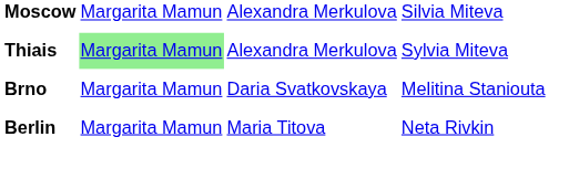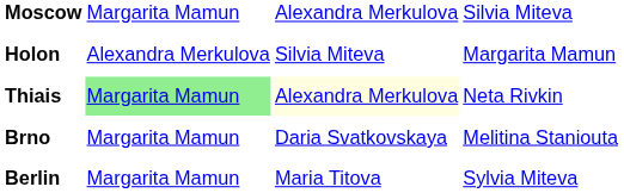 <table>
 <tr>
 <th scope=row style="text-align:left">Moscow</th>
 <td style="height:30px;"> <a href='#'>Margarita Mamun</a></td>
 <td style="height:30px;"> <a href='#'>Alexandra Merkulova</a></td>
 <td style="height:30px;"> <a href='#'>Silvia Miteva</a></td>
 </tr>
 <tr>
+<th scope=row style="text-align:left">Holon</th>
+<td style="height:30px;"> <a href='#'>Alexandra Merkulova</a></td>
+<td style="height:30px;"> <a href='#'>Silvia Miteva</a></td>
+<td style="height:30px;"> <a href='#'>Margarita Mamun</a></td>
+</tr>
+<tr>
 <th scope=row style="text-align:left">Thiais</th>
 <td style="background: lightgreen; height:30px;"> <a href='#'>Margarita Mamun</a></td>
-<td style="height:30px;"> <a href='#'>Alexandra Merkulova</a></td>
-<td style="height:30px;"> <a href='#'>Sylvia Miteva</a></td>
+<td style="background: lightyellow; height:30px;"> <a href='#'>Alexandra Merkulova</a></td>
+<td style="height:30px;"> <a href='#'>Neta Rivkin</a></td>
 </tr>
 <tr>
 <th scope=row style="text-align:left">Brno</th>
 <td style="height:30px;"> <a href='#'>Margarita Mamun</a></td>
 <td style="height:30px;"> <a href='#'>Daria Svatkovskaya</a></td>
 <td style="height:30px;"> <a href='#'>Melitina Staniouta</a></td>
 </tr>
 <tr>
 <th scope=row style="text-align:left">Berlin</th>
 <td style="height:30px;"> <a href='#'>Margarita Mamun</a></td>
 <td style="height:30px;"> <a href='#'>Maria Titova</a></td>
-<td style="height:30px;"> <a href='#'>Neta Rivkin</a></td>
+<td style="height:30px;"> <a href='#'>Sylvia Miteva</a></td>
 </tr>
 <tr>
 </tr>
 </table>
